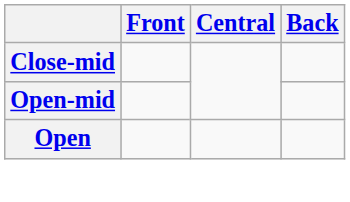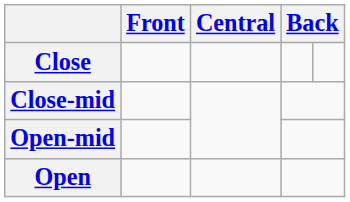 <table class="wikitable" style="text-align:center">
 <tr>
 <th></th>
 <th><a href='#'>Front</a></th>
 <th><a href='#'>Central</a></th>
 <th colspan="2"><a href='#'>Back</a></th>
+</tr>
+<tr>
+<th><a href='#'>Close</a></th>
+<td></td>
+<td></td>
+<td></td>
+<td></td>
 </tr>
 <tr>
 <th><a href='#'>Close-mid</a></th>
 <td></td>
 <td rowspan="2"></td>
 <td colspan="2"></td>
 </tr>
 <tr>
 <th><a href='#'>Open-mid</a></th>
 <td></td>
 <td colspan="2"></td>
 </tr>
 <tr>
 <th><a href='#'>Open</a></th>
 <td></td>
 <td></td>
 <td colspan="2"></td>
 </tr>
 </table>
